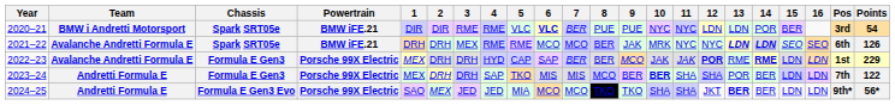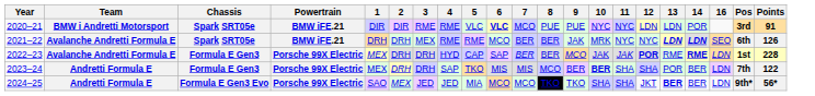 <table class="wikitable" style="text-align:center; font-size:85%">
 <tr>
 <th>Year</th>
 <th>Team</th>
 <th>Chassis</th>
 <th>Powertrain</th>
 <th>1</th>
 <th>2</th>
 <th>3</th>
 <th>4</th>
 <th>5</th>
 <th>6</th>
 <th>7</th>
 <th>8</th>
 <th>9</th>
 <th>10</th>
 <th>11</th>
 <th>12</th>
 <th>13</th>
 <th>14</th>
-<th>15</th>
 <th>16</th>
 <th>Pos</th>
 <th>Points</th>
 </tr>
 <tr>
 <td nowrap><a href='#'>2020–21</a></td>
 <th nowrap><a href='#'>BMW i Andretti Motorsport</a></th>
 <th nowrap><a href='#'>Spark</a> <a href='#'>SRT05e</a></th>
 <th nowrap><a href='#'>BMW iFE</a>.21</th>
 <td style="background:#CFCFFF;"><a href='#'>DIR</a><br></td>
 <td style="background:#EFCFFF;"><a href='#'>DIR</a><br></td>
 <td style="background:#EFCFFF;"><a href='#'>RME</a><br></td>
 <td style="background:#CFCFFF;"><a href='#'>RME</a><br></td>
 <td style="background:#DFFFDF;"><a href='#'>VLC</a><br></td>
 <td style="background:#FFFFBF;"><strong><a href='#'>VLC</a></strong><br></td>
-<td style="background:#cfcfff;"><em><a href='#'>BER</a></em><br></td>
+<td style="background:#CFCFFF;"><a href='#'>MCO</a><br></td>
 <td style="background:#DFFFDF;"><a href='#'>PUE</a><br></td>
 <td style="background:#DFFFDF;"><a href='#'>PUE</a><br></td>
 <td style="background:#EFCFFF;"><a href='#'>NYC</a><br></td>
 <td style="background:#CFCFFF;"><a href='#'>NYC</a><br></td>
 <td style="background:#FFFFBF;"><a href='#'>LDN</a><br></td>
 <td style="background:#DFFFDF;"><a href='#'>LDN</a><br></td>
 <td style="background:#DFFFDF;"><a href='#'>POR</a><br></td>
-<td style="background:#EFCFFF;"><a href='#'>BER</a><br></td>
 <td></td>
 <th style="background:#FFDF9F;">3rd</th>
-<th style="background:#FFDF9F;">54</th>
+<th style="background:#FFDF9F;">91</th>
 </tr>
 <tr>
 <td nowrap><a href='#'>2021–22</a></td>
 <th nowrap><a href='#'>Avalanche Andretti Formula E</a></th>
 <th nowrap><a href='#'>Spark</a> <a href='#'>SRT05e</a></th>
 <th nowrap><a href='#'>BMW iFE</a>.21</th>
 <td style="background:#FFDF9F;"><a href='#'>DRH</a><br></td>
 <td style="background:#DFFFDF;"><a href='#'>DRH</a><br></td>
 <td style="background:#DFFFDF;"><a href='#'>MEX</a><br></td>
 <td style="background:#CFCFFF;"><a href='#'>RME</a><br></td>
 <td style="background:#EFCFFF;"><a href='#'>RME</a><br></td>
 <td style="background:#DFFFDF;"><a href='#'>MCO</a><br></td>
-<td style="background:#CFCFFF;"><a href='#'>MCO</a><br></td>
+<td style="background:#CFCFFF;"><a href='#'>BER</a><br></td>
 <td style="background:#CFCFFF;"><a href='#'>BER</a><br></td>
 <td style="background:#DFFFDF;"><a href='#'>JAK</a><br></td>
 <td style="background:#DFFFDF;"><a href='#'>MRK</a><br></td>
 <td style="background:#DFFFDF;"><a href='#'>NYC</a><br></td>
 <td style="background:#DFFFDF;"><a href='#'>NYC</a><br></td>
 <td style="background:#FFFFBF;"><strong><em><a href='#'>LDN</a></em></strong><br></td>
 <td style="background:#DFDFDF;"><strong><em><a href='#'>LDN</a></em></strong><br></td>
-<td style="background:#DFFFDF;"><em><a href='#'>SEO</a></em><br></td>
 <td style="background:#FFDF9F;"><a href='#'>SEO</a><br></td>
 <th>6th</th>
 <th>126</th>
 </tr>
 <tr>
 <td nowrap><a href='#'>2022–23</a></td>
 <th nowrap><a href='#'>Avalanche Andretti Formula E</a></th>
 <th nowrap><a href='#'>Formula E Gen3</a></th>
 <th nowrap><a href='#'>Porsche 99X Electric</a></th>
 <td style="background:#FFFFBF;"><em><a href='#'>MEX</a></em><br></td>
 <td style="background:#DFDFDF;"><a href='#'>DRH</a><br></td>
 <td style="background:#DFDFDF;"><a href='#'>DRH</a><br></td>
 <td style="background:#CFCFFF;"><a href='#'>HYD</a><br></td>
 <td style="background:#CFCFFF;"><a href='#'>CAP</a><br></td>
 <td style="background:#efcfff;"><a href='#'>SAP</a><br></td>
 <td style="background:#cfcfff;"><em><a href='#'>BER</a></em><br></td>
 <td style="background:#dfdfdf;"><a href='#'>BER</a><br></td>
 <td style="background:#ffdf9f;"><em><a href='#'>MCO</a></em><br></td>
 <td style="background:#dfdfdf;"><a href='#'>JAK</a><br></td>
 <td style="background:#dfdfdf;"><em><a href='#'>JAK</a></em><br></td>
 <td style="background:#dfdfdf;"><strong><a href='#'>POR</a></strong><br></td>
 <td style="background:#dfffdf;"><a href='#'>RME</a><br></td>
 <td style="background:#ffffbf;"><strong><a href='#'>RME</a></strong><br></td>
-<td style="background:#dfdfdf;"><a href='#'>LDN</a><br></td>
 <td style="background:#ffdf9f;"><em><a href='#'>LDN</a></em> <br></td>
 <th style="background:#ffffbf;">1st</th>
-<th style="background:#ffffbf;">229</th>
+<th style="background:#ffffbf;">228</th>
 </tr>
 <tr>
 <td nowrap><a href='#'>2023–24</a></td>
 <th nowrap><a href='#'>Andretti Formula E</a></th>
 <th nowrap><a href='#'>Formula E Gen3</a></th>
 <th nowrap><a href='#'>Porsche 99X Electric</a></th>
 <td style="background:#dfffdf;"><a href='#'>MEX</a><br></td>
 <td style="background:#ffffbf;"><em><a href='#'>DRH</a></em><br></td>
 <td style="background:#cfcfff;"><a href='#'>DRH</a><br></td>
 <td style="background:#dfffdf;"><a href='#'>SAP</a><br></td>
 <td style="background:#ffdf9f;"><a href='#'>TKO</a><br></td>
 <td style="background:#dfdfdf;"><a href='#'>MIS</a><br></td>
 <td style="background:#dfdfdf;"><a href='#'>MIS</a><br></td>
 <td style="background:#cfcfff;"><a href='#'>MCO</a><br></td>
 <td style="background:#efcfff;"><a href='#'>BER</a><br></td>
 <td style="background:#dfffdf;"><strong><a href='#'>BER</a></strong><br></td>
 <td style="background:#dfffdf;"><a href='#'>SHA</a><br></td>
 <td style="background:#cfcfff;"><a href='#'>SHA</a><br></td>
 <td style="background:#DFFFDF;"><a href='#'>POR</a><br></td>
 <td style="background:#DFFFDF;"><a href='#'>BER</a><br></td>
-<td style="background:#CFCFFF;"><a href='#'>LDN</a><br></td>
 <td style="background:#EFCFFF;"><a href='#'>LDN</a><br></td>
 <th>7th</th>
 <th>122</th>
 </tr>
 <tr>
 <td nowrap><a href='#'>2024–25</a></td>
 <th nowrap><a href='#'>Andretti Formula E</a></th>
 <th nowrap><a href='#'>Formula E Gen3 Evo</a></th>
 <th nowrap><a href='#'>Porsche 99X Electric</a></th>
 <td style="background:#EFCFFF;"><a href='#'>SAO</a><br></td>
 <td style="background:#dfffdf;"><em><a href='#'>MEX</a></em><br></td>
 <td style="background:#efcfff;"><a href='#'>JED</a><br></td>
 <td style="background:#dfffdf;"><a href='#'>JED</a><br></td>
 <td style="background:#dfffdf;"><a href='#'>MIA</a><br></td>
 <td style="background:#ffdf9f;"><a href='#'>MCO</a><br></td>
 <td style="background:#dfffdf;"><a href='#'>MCO</a><br> </td>
 <td style="background:#000000; color:white"><a href='#'>TKO</a><br> </td>
 <td style="background:#dfffdf;"><a href='#'>TKO</a><br> </td>
 <td style="background:#CFCFFF;"><a href='#'>SHA</a><br></td>
 <td style="background:#CFCFFF;"><a href='#'>SHA</a><br></td>
 <td><a href='#'>JKT</a></td>
 <td><strong><a href='#'>BER</a></strong></td>
 <td><a href='#'>BER</a></td>
 <td><a href='#'>LDN</a></td>
-<td><a href='#'>LDN</a></td>
 <th>9th*</th>
 <th>56*</th>
 </tr>
 </table>
